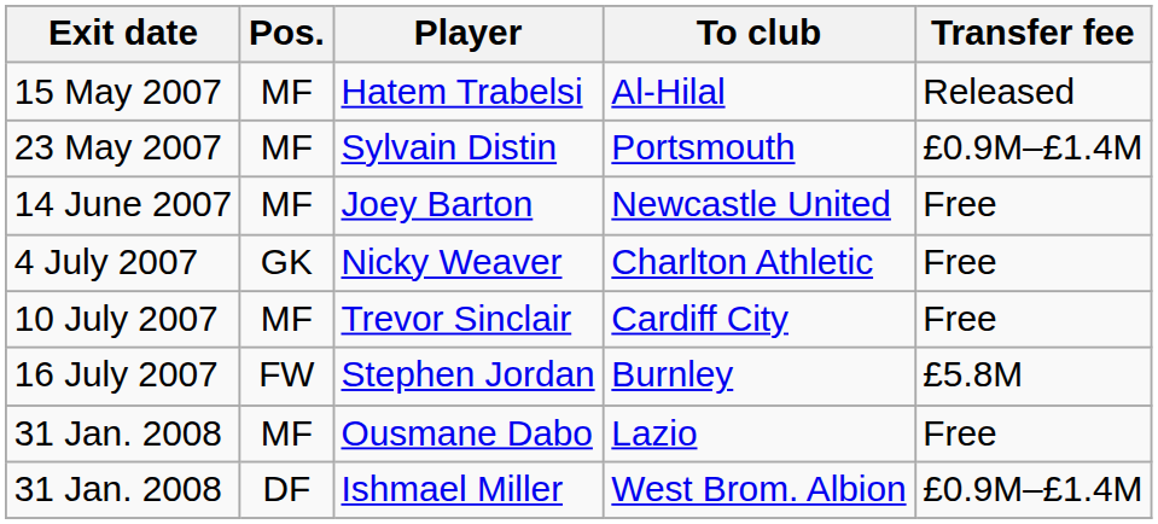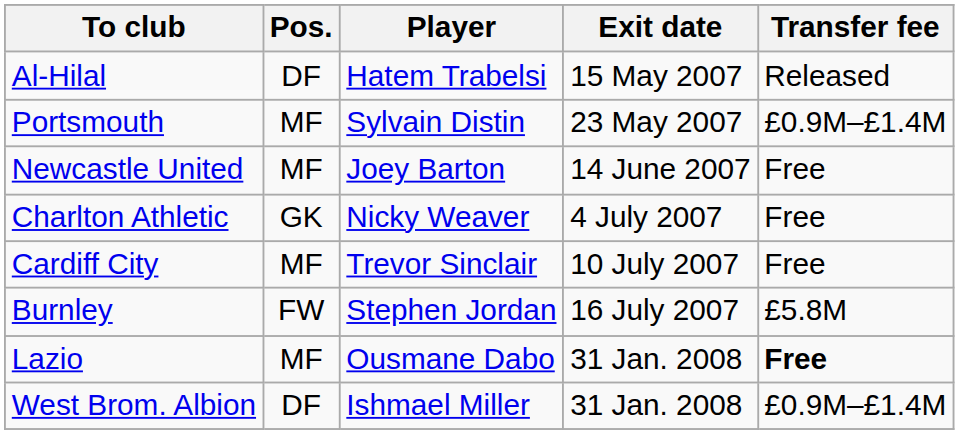 <table class="wikitable">
 <tr>
-<th>Exit date</th>
+<th>To club</th>
 <th>Pos.</th>
 <th>Player</th>
-<th>To club</th>
+<th>Exit date</th>
 <th>Transfer fee</th>
 </tr>
 <tr>
+<td> <a href='#'>Al-Hilal</a></td>
+<td align="center">DF</td>
+<td> <a href='#'>Hatem Trabelsi</a></td>
 <td>15 May 2007</td>
-<td align="center">MF</td>
-<td> <a href='#'>Hatem Trabelsi</a></td>
-<td> <a href='#'>Al-Hilal</a></td>
 <td>Released</td>
 </tr>
 <tr>
-<td>23 May 2007</td>
+<td> <a href='#'>Portsmouth</a></td>
 <td align="center">MF</td>
 <td> <a href='#'>Sylvain Distin</a></td>
-<td> <a href='#'>Portsmouth</a></td>
+<td>23 May 2007</td>
 <td>£0.9M–£1.4M</td>
 </tr>
 <tr>
-<td>14 June 2007</td>
+<td> <a href='#'>Newcastle United</a></td>
 <td align="center">MF</td>
 <td> <a href='#'>Joey Barton</a></td>
-<td> <a href='#'>Newcastle United</a></td>
+<td>14 June 2007</td>
 <td>Free</td>
 </tr>
 <tr>
-<td>4 July 2007</td>
+<td> <a href='#'>Charlton Athletic</a></td>
 <td align="center">GK</td>
 <td> <a href='#'>Nicky Weaver</a></td>
-<td> <a href='#'>Charlton Athletic</a></td>
+<td>4 July 2007</td>
 <td>Free</td>
 </tr>
 <tr>
-<td>10 July 2007</td>
+<td> <a href='#'>Cardiff City</a></td>
 <td align="center">MF</td>
 <td> <a href='#'>Trevor Sinclair</a></td>
-<td> <a href='#'>Cardiff City</a></td>
+<td>10 July 2007</td>
 <td>Free</td>
 </tr>
 <tr>
-<td>16 July 2007</td>
+<td> <a href='#'>Burnley</a></td>
 <td align="center">FW</td>
 <td> <a href='#'>Stephen Jordan</a></td>
-<td> <a href='#'>Burnley</a></td>
+<td>16 July 2007</td>
 <td>£5.8M</td>
 </tr>
 <tr>
-<td>31 Jan. 2008</td>
+<td> <a href='#'>Lazio</a></td>
 <td align="center">MF</td>
 <td> <a href='#'>Ousmane Dabo</a></td>
-<td> <a href='#'>Lazio</a></td>
-<td>Free</td>
+<td>31 Jan. 2008</td>
+<td><strong>Free</strong></td>
 </tr>
 <tr>
-<td>31 Jan. 2008</td>
+<td> <a href='#'>West Brom. Albion</a></td>
 <td align="center">DF</td>
 <td> <a href='#'>Ishmael Miller</a></td>
-<td> <a href='#'>West Brom. Albion</a></td>
+<td>31 Jan. 2008</td>
 <td>£0.9M–£1.4M</td>
 </tr>
 </table>
